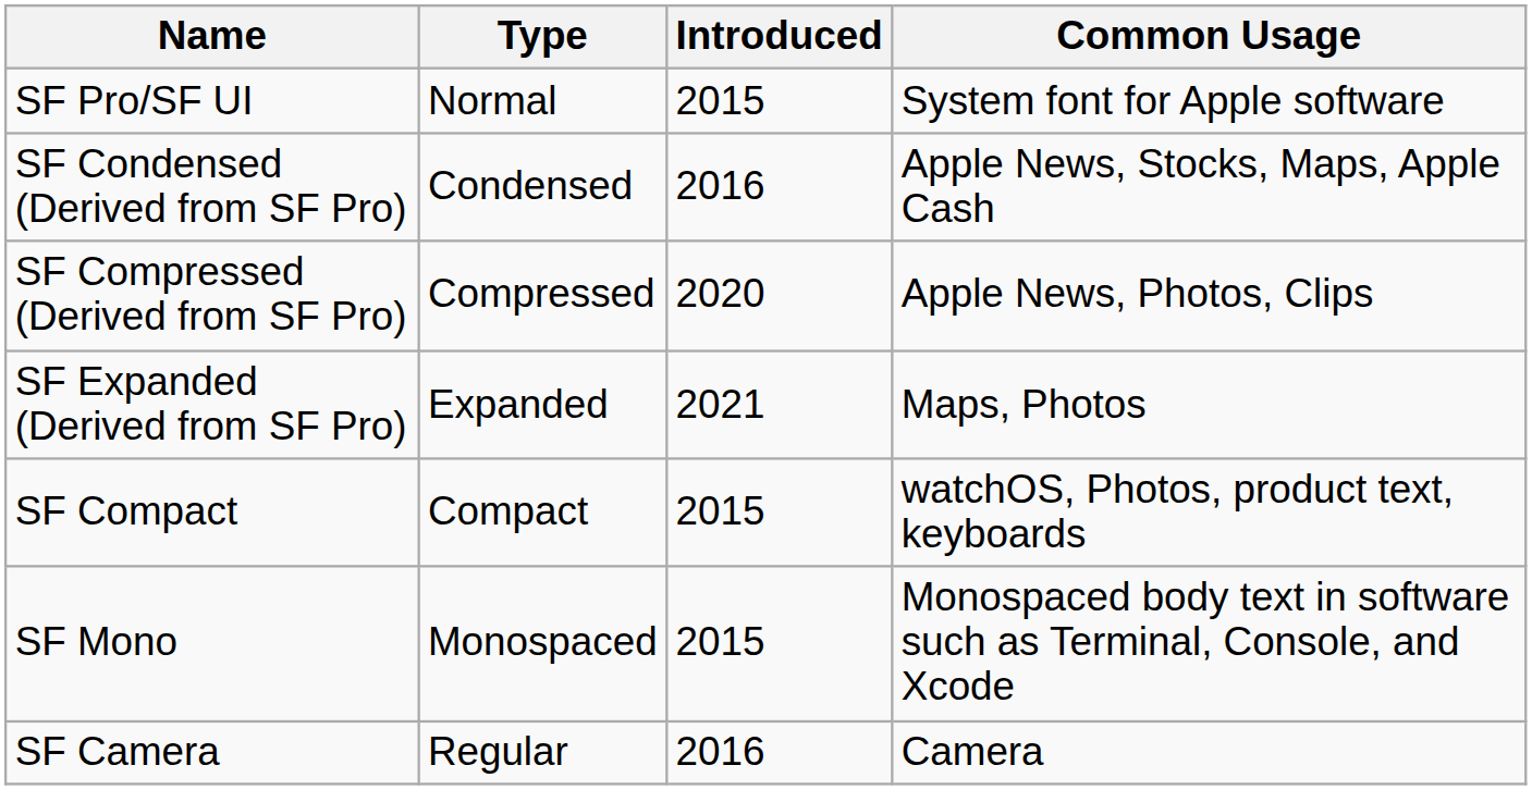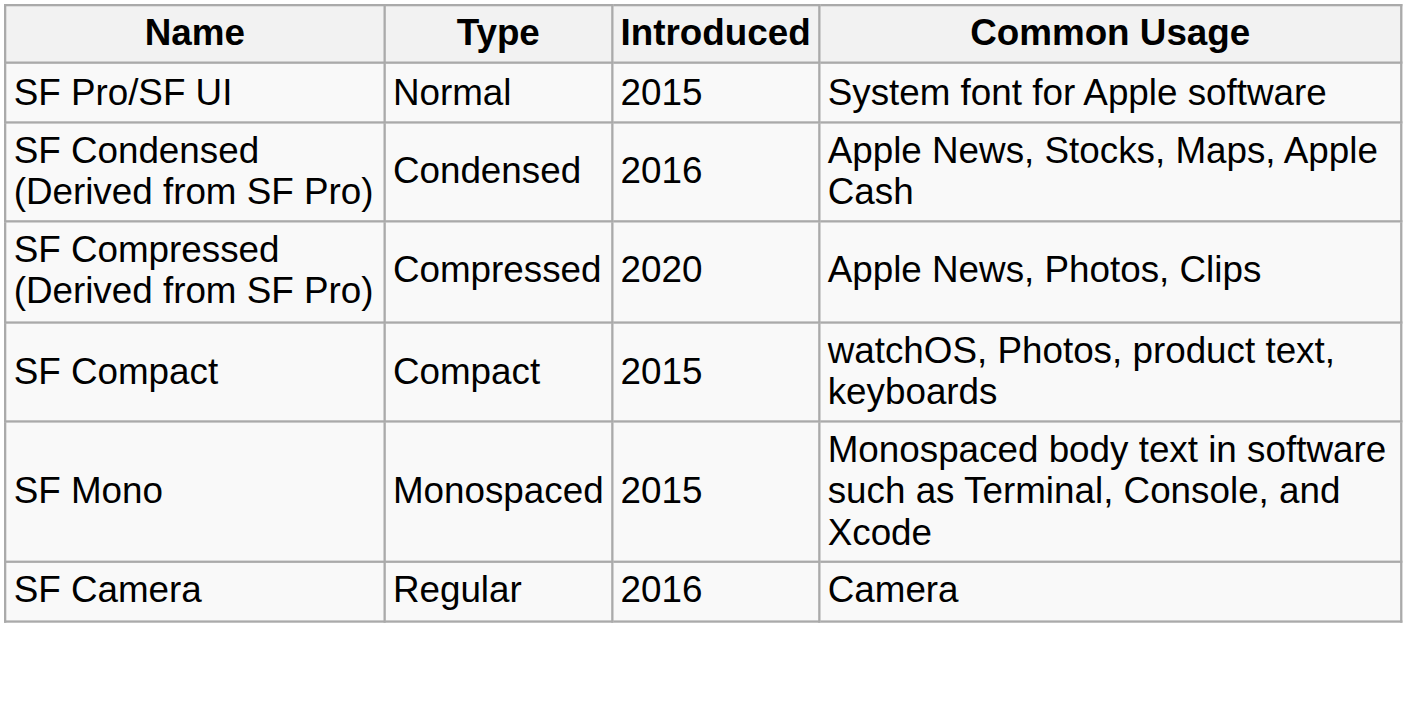 <table class="wikitable">
 <tr>
 <th>Name</th>
 <th>Type</th>
 <th>Introduced</th>
 <th>Common Usage</th>
 </tr>
 <tr>
 <td>SF Pro/SF UI</td>
 <td>Normal</td>
 <td>2015</td>
 <td>System font for Apple software</td>
 </tr>
 <tr>
 <td>SF Condensed (Derived from SF Pro)</td>
 <td>Condensed</td>
 <td>2016</td>
 <td>Apple News, Stocks, Maps, Apple Cash</td>
 </tr>
 <tr>
 <td>SF Compressed (Derived from SF Pro)</td>
 <td>Compressed</td>
 <td>2020</td>
 <td>Apple News, Photos, Clips</td>
 </tr>
 <tr>
-<td>SF Expanded (Derived from SF Pro)</td>
-<td>Expanded</td>
-<td>2021</td>
-<td>Maps, Photos</td>
-</tr>
-<tr>
 <td>SF Compact</td>
 <td>Compact</td>
 <td>2015</td>
 <td>watchOS, Photos, product text, keyboards</td>
 </tr>
 <tr>
 <td>SF Mono</td>
 <td>Monospaced</td>
 <td>2015</td>
 <td>Monospaced body text in software such as Terminal, Console, and Xcode</td>
 </tr>
 <tr>
 <td>SF Camera</td>
 <td>Regular</td>
 <td>2016</td>
 <td>Camera</td>
 </tr>
 </table>
